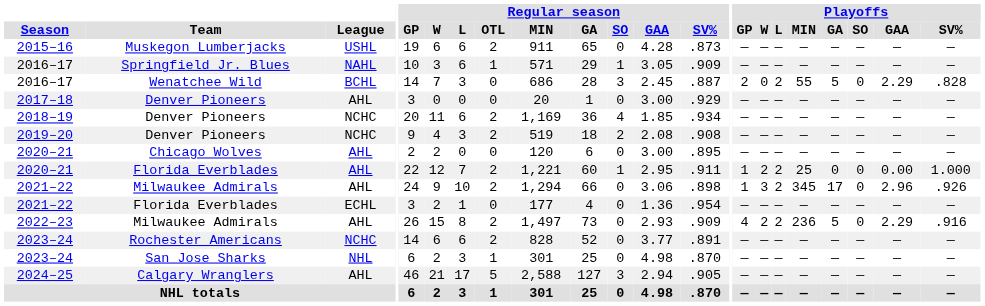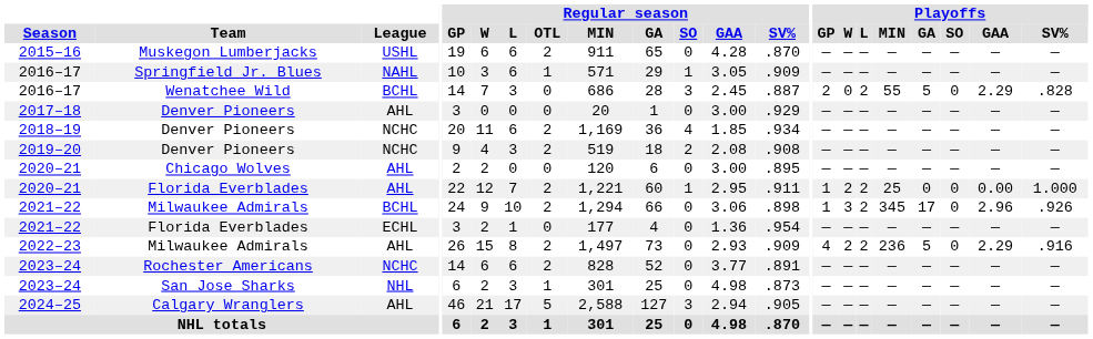 <table border="0" cellpadding="1" cellspacing="0" style="width:75%; text-align:center;">
 <tr bgcolor="#e0e0e0">
 <th colspan="3" bgcolor="#ffffff"></th>
 <th rowspan="99" bgcolor="#ffffff"></th>
 <th colspan="9" bgcolor="#e0e0e0"><a href='#'>Regular season</a></th>
 <th rowspan="99" bgcolor="#ffffff"></th>
 <th colspan="8" bgcolor="#e0e0e0"><a href='#'>Playoffs</a></th>
 </tr>
 <tr bgcolor="#e0e0e0">
 <th><a href='#'>Season</a></th>
 <th>Team</th>
 <th>League</th>
 <th>GP</th>
 <th>W</th>
 <th>L</th>
 <th>OTL</th>
 <th>MIN</th>
 <th>GA</th>
 <th><a href='#'>SO</a></th>
 <th><a href='#'>GAA</a></th>
 <th><a href='#'>SV%</a></th>
 <th>GP</th>
 <th>W</th>
 <th>L</th>
 <th>MIN</th>
 <th>GA</th>
 <th>SO</th>
 <th>GAA</th>
 <th>SV%</th>
 </tr>
 <tr>
 <td><a href='#'>2015–16</a></td>
 <td><a href='#'>Muskegon Lumberjacks</a></td>
 <td><a href='#'>USHL</a></td>
 <td>19</td>
 <td>6</td>
 <td>6</td>
 <td>2</td>
 <td>911</td>
 <td>65</td>
 <td>0</td>
 <td>4.28</td>
-<td>.873</td>
+<td>.870</td>
 <td>—</td>
 <td>—</td>
 <td>—</td>
 <td>—</td>
 <td>—</td>
 <td>—</td>
 <td>—</td>
 <td>—</td>
 </tr>
 <tr bgcolor="#f0f0f0">
 <td>2016–17</td>
 <td><a href='#'>Springfield Jr. Blues</a></td>
 <td><a href='#'>NAHL</a></td>
 <td>10</td>
 <td>3</td>
 <td>6</td>
 <td>1</td>
 <td>571</td>
 <td>29</td>
 <td>1</td>
 <td>3.05</td>
 <td>.909</td>
 <td>—</td>
 <td>—</td>
 <td>—</td>
 <td>—</td>
 <td>—</td>
 <td>—</td>
 <td>—</td>
 <td>—</td>
 </tr>
 <tr>
 <td>2016–17</td>
 <td><a href='#'>Wenatchee Wild</a></td>
 <td><a href='#'>BCHL</a></td>
 <td>14</td>
 <td>7</td>
 <td>3</td>
 <td>0</td>
 <td>686</td>
 <td>28</td>
 <td>3</td>
 <td>2.45</td>
 <td>.887</td>
 <td>2</td>
 <td>0</td>
 <td>2</td>
 <td>55</td>
 <td>5</td>
 <td>0</td>
 <td>2.29</td>
 <td>.828</td>
 </tr>
 <tr bgcolor="#f0f0f0">
 <td><a href='#'>2017–18</a></td>
 <td><a href='#'>Denver Pioneers</a></td>
 <td>AHL</td>
 <td>3</td>
 <td>0</td>
 <td>0</td>
 <td>0</td>
 <td>20</td>
 <td>1</td>
 <td>0</td>
 <td>3.00</td>
 <td>.929</td>
 <td>—</td>
 <td>—</td>
 <td>—</td>
 <td>—</td>
 <td>—</td>
 <td>—</td>
 <td>—</td>
 <td>—</td>
 </tr>
 <tr>
 <td><a href='#'>2018–19</a></td>
 <td>Denver Pioneers</td>
 <td>NCHC</td>
 <td>20</td>
 <td>11</td>
 <td>6</td>
 <td>2</td>
 <td>1,169</td>
 <td>36</td>
 <td>4</td>
 <td>1.85</td>
 <td>.934</td>
 <td>—</td>
 <td>—</td>
 <td>—</td>
 <td>—</td>
 <td>—</td>
 <td>—</td>
 <td>—</td>
 <td>—</td>
 </tr>
 <tr bgcolor="#f0f0f0">
 <td><a href='#'>2019–20</a></td>
 <td>Denver Pioneers</td>
 <td>NCHC</td>
 <td>9</td>
 <td>4</td>
 <td>3</td>
 <td>2</td>
 <td>519</td>
 <td>18</td>
 <td>2</td>
 <td>2.08</td>
 <td>.908</td>
 <td>—</td>
 <td>—</td>
 <td>—</td>
 <td>—</td>
 <td>—</td>
 <td>—</td>
 <td>—</td>
 <td>—</td>
 </tr>
 <tr>
 <td><a href='#'>2020–21</a></td>
 <td><a href='#'>Chicago Wolves</a></td>
 <td><a href='#'>AHL</a></td>
 <td>2</td>
 <td>2</td>
 <td>0</td>
 <td>0</td>
 <td>120</td>
 <td>6</td>
 <td>0</td>
 <td>3.00</td>
 <td>.895</td>
 <td>—</td>
 <td>—</td>
 <td>—</td>
 <td>—</td>
 <td>—</td>
 <td>—</td>
 <td>—</td>
 <td>—</td>
 </tr>
 <tr bgcolor="#f0f0f0">
 <td><a href='#'>2020–21</a></td>
 <td><a href='#'>Florida Everblades</a></td>
 <td><a href='#'>AHL</a></td>
 <td>22</td>
 <td>12</td>
 <td>7</td>
 <td>2</td>
 <td>1,221</td>
 <td>60</td>
 <td>1</td>
 <td>2.95</td>
 <td>.911</td>
 <td>1</td>
 <td>2</td>
 <td>2</td>
 <td>25</td>
 <td>0</td>
 <td>0</td>
 <td>0.00</td>
 <td>1.000</td>
 </tr>
 <tr>
 <td><a href='#'>2021–22</a></td>
 <td><a href='#'>Milwaukee Admirals</a></td>
-<td>AHL</td>
+<td><a href='#'>BCHL</a></td>
 <td>24</td>
 <td>9</td>
 <td>10</td>
 <td>2</td>
 <td>1,294</td>
 <td>66</td>
 <td>0</td>
 <td>3.06</td>
 <td>.898</td>
 <td>1</td>
 <td>3</td>
 <td>2</td>
 <td>345</td>
 <td>17</td>
 <td>0</td>
 <td>2.96</td>
 <td>.926</td>
 </tr>
 <tr bgcolor="#f0f0f0">
 <td><a href='#'>2021–22</a></td>
 <td>Florida Everblades</td>
 <td>ECHL</td>
 <td>3</td>
 <td>2</td>
 <td>1</td>
 <td>0</td>
 <td>177</td>
 <td>4</td>
 <td>0</td>
 <td>1.36</td>
 <td>.954</td>
 <td>—</td>
 <td>—</td>
 <td>—</td>
 <td>—</td>
 <td>—</td>
 <td>—</td>
 <td>—</td>
 <td>—</td>
 </tr>
 <tr>
 <td><a href='#'>2022–23</a></td>
 <td>Milwaukee Admirals</td>
 <td>AHL</td>
 <td>26</td>
 <td>15</td>
 <td>8</td>
 <td>2</td>
 <td>1,497</td>
 <td>73</td>
 <td>0</td>
 <td>2.93</td>
 <td>.909</td>
 <td>4</td>
 <td>2</td>
 <td>2</td>
 <td>236</td>
 <td>5</td>
 <td>0</td>
 <td>2.29</td>
 <td>.916</td>
 </tr>
 <tr bgcolor="#f0f0f0">
 <td><a href='#'>2023–24</a></td>
 <td><a href='#'>Rochester Americans</a></td>
 <td><a href='#'>NCHC</a></td>
 <td>14</td>
 <td>6</td>
 <td>6</td>
 <td>2</td>
 <td>828</td>
 <td>52</td>
 <td>0</td>
 <td>3.77</td>
 <td>.891</td>
 <td>—</td>
 <td>—</td>
 <td>—</td>
 <td>—</td>
 <td>—</td>
 <td>—</td>
 <td>—</td>
 <td>—</td>
 </tr>
 <tr>
 <td><a href='#'>2023–24</a></td>
 <td><a href='#'>San Jose Sharks</a></td>
 <td><a href='#'>NHL</a></td>
 <td>6</td>
 <td>2</td>
 <td>3</td>
 <td>1</td>
 <td>301</td>
 <td>25</td>
 <td>0</td>
 <td>4.98</td>
-<td>.870</td>
+<td>.873</td>
 <td>—</td>
 <td>—</td>
 <td>—</td>
 <td>—</td>
 <td>—</td>
 <td>—</td>
 <td>—</td>
 <td>—</td>
 </tr>
 <tr bgcolor="#f0f0f0">
 <td><a href='#'>2024–25</a></td>
 <td><a href='#'>Calgary Wranglers</a></td>
 <td>AHL</td>
 <td>46</td>
 <td>21</td>
 <td>17</td>
 <td>5</td>
 <td>2,588</td>
 <td>127</td>
 <td>3</td>
 <td>2.94</td>
 <td>.905</td>
 <td>—</td>
 <td>—</td>
 <td>—</td>
 <td>—</td>
 <td>—</td>
 <td>—</td>
 <td>—</td>
 <td>—</td>
 </tr>
 <tr bgcolor="#e0e0e0">
 <th colspan="3">NHL totals</th>
 <th>6</th>
 <th>2</th>
 <th>3</th>
 <th>1</th>
 <th>301</th>
 <th>25</th>
 <th>0</th>
 <th>4.98</th>
 <th>.870</th>
 <th>—</th>
 <th>—</th>
 <th>—</th>
 <th>—</th>
 <th>—</th>
 <th>—</th>
 <th>—</th>
 <th>—</th>
 </tr>
 </table>
